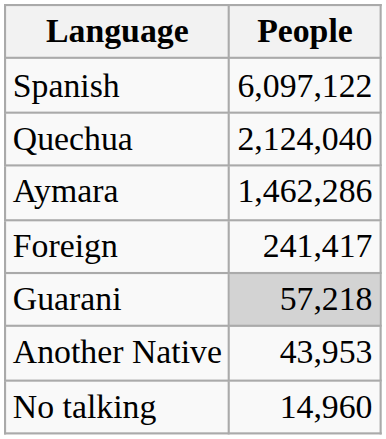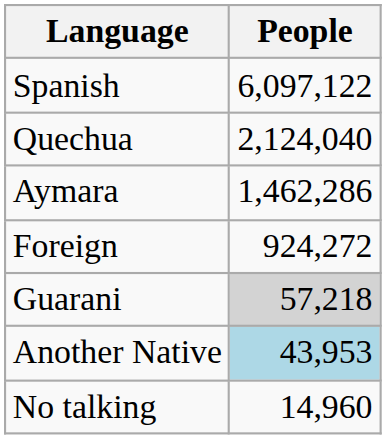 <table class="wikitable sortable">
 <tr>
 <th>Language</th>
 <th>People</th>
 </tr>
 <tr>
 <td>Spanish</td>
 <td align="right">6,097,122</td>
 </tr>
 <tr>
 <td>Quechua</td>
 <td align="right">2,124,040</td>
 </tr>
 <tr>
 <td>Aymara</td>
 <td align="right">1,462,286</td>
 </tr>
 <tr>
 <td>Foreign</td>
-<td align="right">241,417</td>
+<td align="right">924,272</td>
 </tr>
 <tr>
 <td>Guarani</td>
 <td align="right" style="background: lightgrey;">57,218</td>
 </tr>
 <tr>
 <td>Another Native</td>
-<td align="right">43,953</td>
+<td align="right" style="background: lightblue;">43,953</td>
 </tr>
 <tr>
 <td>No talking</td>
 <td align="right">14,960</td>
 </tr>
 </table>
